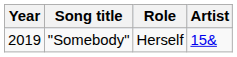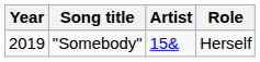 <table class="wikitable">
 <tr style="background:#B0C4DE;">
 <th>Year</th>
 <th>Song title</th>
+<th>Artist</th>
 <th>Role</th>
-<th>Artist</th>
 </tr>
 <tr>
 <td>2019</td>
 <td>"Somebody"</td>
+<td><a href='#'>15&</a></td>
 <td>Herself</td>
-<td><a href='#'>15&</a></td>
 </tr>
 </table>
